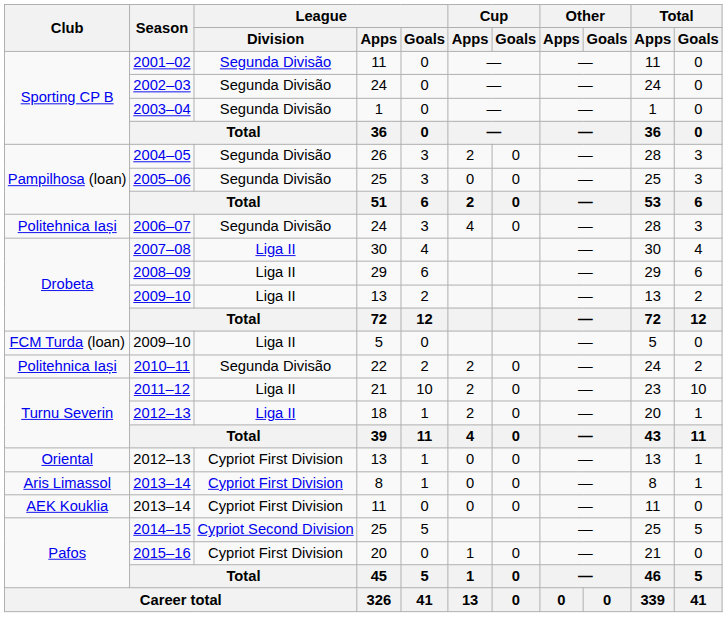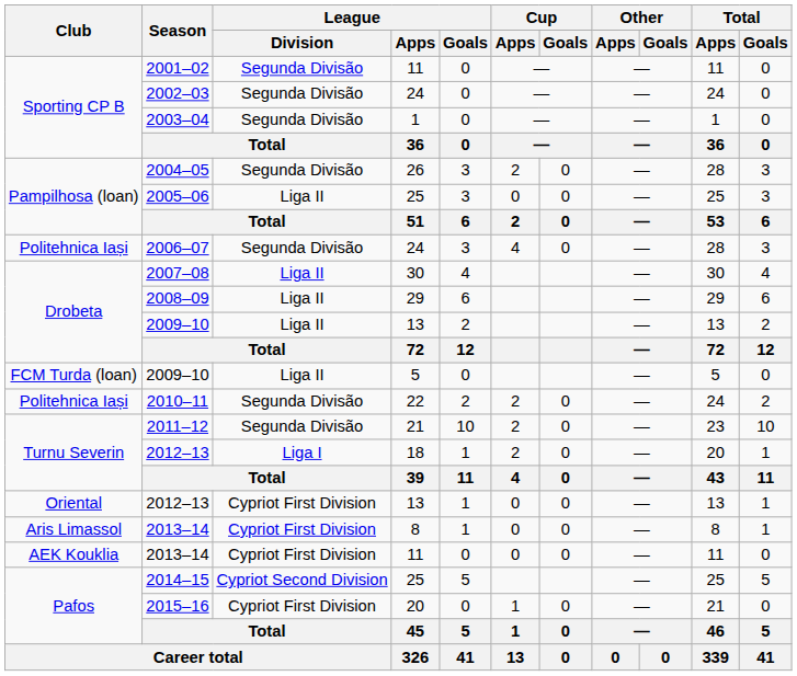 <table class="wikitable" style="text-align:center">
 <tr>
 <th rowspan="2">Club</th>
 <th rowspan="2">Season</th>
 <th colspan="3">League</th>
 <th colspan="2">Cup</th>
 <th colspan="2">Other</th>
 <th colspan="2">Total</th>
 </tr>
 <tr>
 <th>Division</th>
 <th>Apps</th>
 <th>Goals</th>
 <th>Apps</th>
 <th>Goals</th>
 <th>Apps</th>
 <th>Goals</th>
 <th>Apps</th>
 <th>Goals</th>
 </tr>
 <tr>
 <td rowspan="4"><a href='#'>Sporting CP B</a></td>
 <td><a href='#'>2001–02</a></td>
 <td><a href='#'>Segunda Divisão</a></td>
 <td>11</td>
 <td>0</td>
 <td colspan="2">—</td>
 <td colspan="2">—</td>
 <td>11</td>
 <td>0</td>
 </tr>
 <tr>
 <td><a href='#'>2002–03</a></td>
 <td>Segunda Divisão</td>
 <td>24</td>
 <td>0</td>
 <td colspan="2">—</td>
 <td colspan="2">—</td>
 <td>24</td>
 <td>0</td>
 </tr>
 <tr>
 <td><a href='#'>2003–04</a></td>
 <td>Segunda Divisão</td>
 <td>1</td>
 <td>0</td>
 <td colspan="2">—</td>
 <td colspan="2">—</td>
 <td>1</td>
 <td>0</td>
 </tr>
 <tr>
 <th colspan="2">Total</th>
 <th>36</th>
 <th>0</th>
 <th colspan="2">—</th>
 <th colspan="2">—</th>
 <th>36</th>
 <th>0</th>
 </tr>
 <tr>
 <td rowspan="3"><a href='#'>Pampilhosa</a> (loan)</td>
 <td><a href='#'>2004–05</a></td>
 <td>Segunda Divisão</td>
 <td>26</td>
 <td>3</td>
 <td>2</td>
 <td>0</td>
 <td colspan="2">—</td>
 <td>28</td>
 <td>3</td>
 </tr>
 <tr>
 <td><a href='#'>2005–06</a></td>
-<td>Segunda Divisão</td>
+<td>Liga II</td>
 <td>25</td>
 <td>3</td>
 <td>0</td>
 <td>0</td>
 <td colspan="2">—</td>
 <td>25</td>
 <td>3</td>
 </tr>
 <tr>
 <th colspan="2">Total</th>
 <th>51</th>
 <th>6</th>
 <th>2</th>
 <th>0</th>
 <th colspan="2">—</th>
 <th>53</th>
 <th>6</th>
 </tr>
 <tr>
 <td><a href='#'>Politehnica Iași</a></td>
 <td><a href='#'>2006–07</a></td>
 <td>Segunda Divisão</td>
 <td>24</td>
 <td>3</td>
 <td>4</td>
 <td>0</td>
 <td colspan="2">—</td>
 <td>28</td>
 <td>3</td>
 </tr>
 <tr>
 <td rowspan="4"><a href='#'>Drobeta</a></td>
 <td><a href='#'>2007–08</a></td>
 <td><a href='#'>Liga II</a></td>
 <td>30</td>
 <td>4</td>
 <td></td>
 <td></td>
 <td colspan="2">—</td>
 <td>30</td>
 <td>4</td>
 </tr>
 <tr>
 <td><a href='#'>2008–09</a></td>
 <td>Liga II</td>
 <td>29</td>
 <td>6</td>
 <td></td>
 <td></td>
 <td colspan="2">—</td>
 <td>29</td>
 <td>6</td>
 </tr>
 <tr>
 <td><a href='#'>2009–10</a></td>
 <td>Liga II</td>
 <td>13</td>
 <td>2</td>
 <td></td>
 <td></td>
 <td colspan="2">—</td>
 <td>13</td>
 <td>2</td>
 </tr>
 <tr>
 <th colspan="2">Total</th>
 <th>72</th>
 <th>12</th>
 <th></th>
 <th></th>
 <th colspan="2">—</th>
 <th>72</th>
 <th>12</th>
 </tr>
 <tr>
 <td><a href='#'>FCM Turda</a> (loan)</td>
 <td>2009–10</td>
 <td>Liga II</td>
 <td>5</td>
 <td>0</td>
 <td></td>
 <td></td>
 <td colspan="2">—</td>
 <td>5</td>
 <td>0</td>
 </tr>
 <tr>
 <td><a href='#'>Politehnica Iași</a></td>
 <td><a href='#'>2010–11</a></td>
 <td>Segunda Divisão</td>
 <td>22</td>
 <td>2</td>
 <td>2</td>
 <td>0</td>
 <td colspan="2">—</td>
 <td>24</td>
 <td>2</td>
 </tr>
 <tr>
 <td rowspan="3"><a href='#'>Turnu Severin</a></td>
 <td><a href='#'>2011–12</a></td>
-<td>Liga II</td>
+<td>Segunda Divisão</td>
 <td>21</td>
 <td>10</td>
 <td>2</td>
 <td>0</td>
 <td colspan="2">—</td>
 <td>23</td>
 <td>10</td>
 </tr>
 <tr>
 <td><a href='#'>2012–13</a></td>
-<td><a href='#'>Liga II</a></td>
+<td><a href='#'>Liga I</a></td>
 <td>18</td>
 <td>1</td>
 <td>2</td>
 <td>0</td>
 <td colspan="2">—</td>
 <td>20</td>
 <td>1</td>
 </tr>
 <tr>
 <th colspan="2">Total</th>
 <th>39</th>
 <th>11</th>
 <th>4</th>
 <th>0</th>
 <th colspan="2">—</th>
 <th>43</th>
 <th>11</th>
 </tr>
 <tr>
 <td><a href='#'>Oriental</a></td>
 <td>2012–13</td>
 <td>Cypriot First Division</td>
 <td>13</td>
 <td>1</td>
 <td>0</td>
 <td>0</td>
 <td colspan="2">—</td>
 <td>13</td>
 <td>1</td>
 </tr>
 <tr>
 <td><a href='#'>Aris Limassol</a></td>
 <td><a href='#'>2013–14</a></td>
 <td><a href='#'>Cypriot First Division</a></td>
 <td>8</td>
 <td>1</td>
 <td>0</td>
 <td>0</td>
 <td colspan="2">—</td>
 <td>8</td>
 <td>1</td>
 </tr>
 <tr>
 <td><a href='#'>AEK Kouklia</a></td>
 <td>2013–14</td>
 <td>Cypriot First Division</td>
 <td>11</td>
 <td>0</td>
 <td>0</td>
 <td>0</td>
 <td colspan="2">—</td>
 <td>11</td>
 <td>0</td>
 </tr>
 <tr>
 <td rowspan="3"><a href='#'>Pafos</a></td>
 <td><a href='#'>2014–15</a></td>
 <td><a href='#'>Cypriot Second Division</a></td>
 <td>25</td>
 <td>5</td>
 <td></td>
 <td></td>
 <td colspan="2">—</td>
 <td>25</td>
 <td>5</td>
 </tr>
 <tr>
 <td><a href='#'>2015–16</a></td>
 <td>Cypriot First Division</td>
 <td>20</td>
 <td>0</td>
 <td>1</td>
 <td>0</td>
 <td colspan="2">—</td>
 <td>21</td>
 <td>0</td>
 </tr>
 <tr>
 <th colspan="2">Total</th>
 <th>45</th>
 <th>5</th>
 <th>1</th>
 <th>0</th>
 <th colspan="2">—</th>
 <th>46</th>
 <th>5</th>
 </tr>
 <tr>
 <th colspan="3">Career total</th>
 <th>326</th>
 <th>41</th>
 <th>13</th>
 <th>0</th>
 <th>0</th>
 <th>0</th>
 <th>339</th>
 <th>41</th>
 </tr>
 </table>
